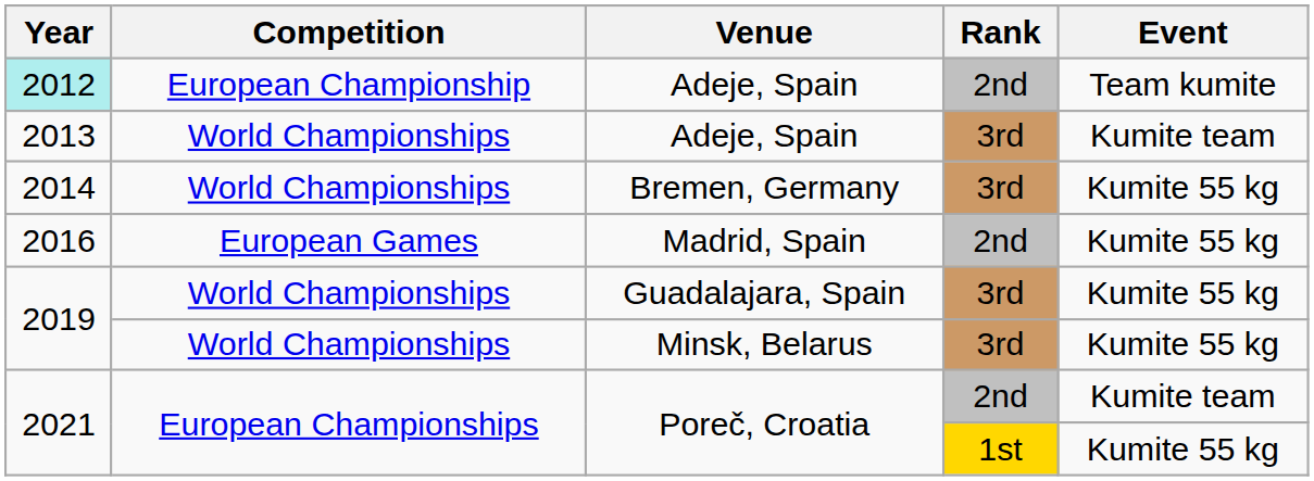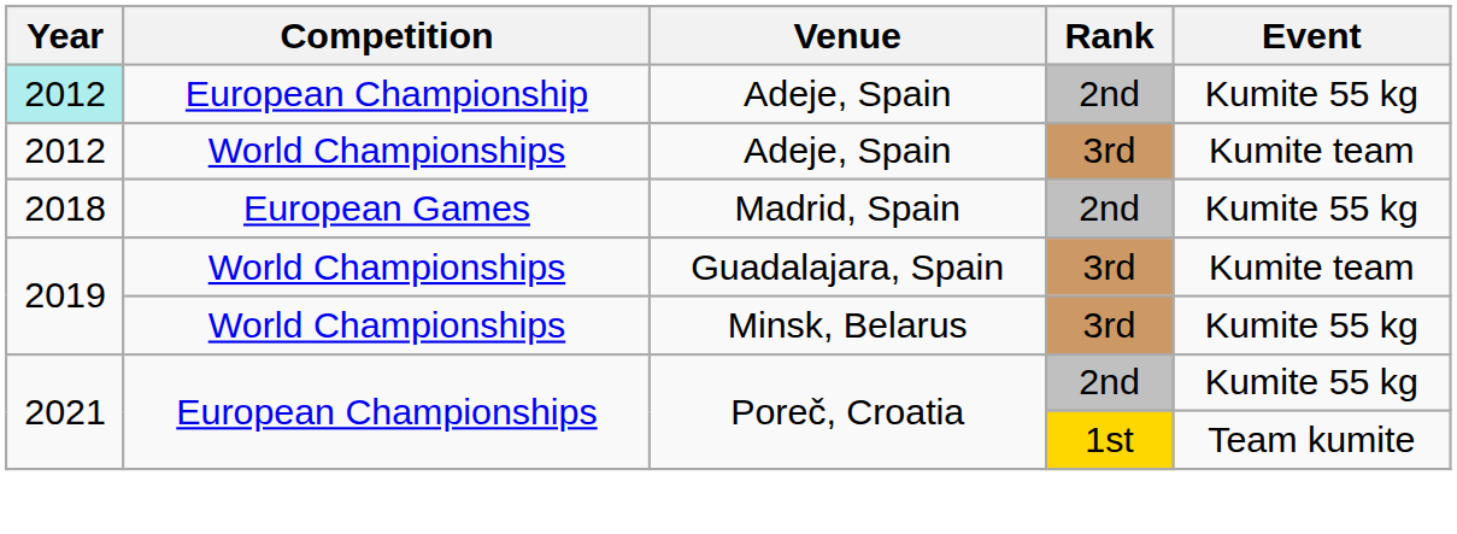 <table class="wikitable sortable" width=45% style="font-size:90%; text-align:center;">
 <tr>
 <th>Year</th>
 <th>Competition</th>
 <th>Venue</th>
 <th>Rank</th>
 <th>Event</th>
 </tr>
 <tr>
 <td style="background: paleturquoise;">2012</td>
 <td><a href='#'>European Championship</a></td>
 <td>Adeje, Spain</td>
 <td bgcolor="silver">2nd</td>
-<td>Team kumite</td>
+<td>Kumite 55 kg</td>
 </tr>
 <tr>
-<td>2013</td>
+<td>2012</td>
 <td><a href='#'>World Championships</a></td>
 <td>Adeje, Spain</td>
 <td bgcolor="cc9966">3rd</td>
 <td>Kumite team</td>
 </tr>
 <tr>
-<td>2014</td>
-<td><a href='#'>World Championships</a></td>
-<td>Bremen, Germany</td>
-<td bgcolor="cc9966">3rd</td>
-<td>Kumite 55 kg</td>
-</tr>
-<tr>
-<td>2016</td>
+<td>2018</td>
 <td><a href='#'>European Games</a></td>
 <td>Madrid, Spain</td>
 <td bgcolor="silver">2nd</td>
 <td>Kumite 55 kg</td>
 </tr>
 <tr>
 <td rowspan=2>2019</td>
 <td><a href='#'>World Championships</a></td>
 <td>Guadalajara, Spain</td>
 <td bgcolor="cc9966">3rd</td>
-<td>Kumite 55 kg</td>
+<td>Kumite team</td>
 </tr>
 <tr>
 <td><a href='#'>World Championships</a></td>
 <td>Minsk, Belarus</td>
 <td bgcolor="cc9966">3rd</td>
 <td>Kumite 55 kg</td>
 </tr>
 <tr>
 <td rowspan=2>2021</td>
 <td rowspan=2><a href='#'>European Championships</a></td>
 <td rowspan=2>Poreč, Croatia</td>
 <td bgcolor="silver">2nd</td>
-<td>Kumite team</td>
+<td>Kumite 55 kg</td>
 </tr>
 <tr>
 <td bgcolor="gold">1st</td>
-<td>Kumite 55 kg</td>
+<td>Team kumite</td>
 </tr>
 </table>
